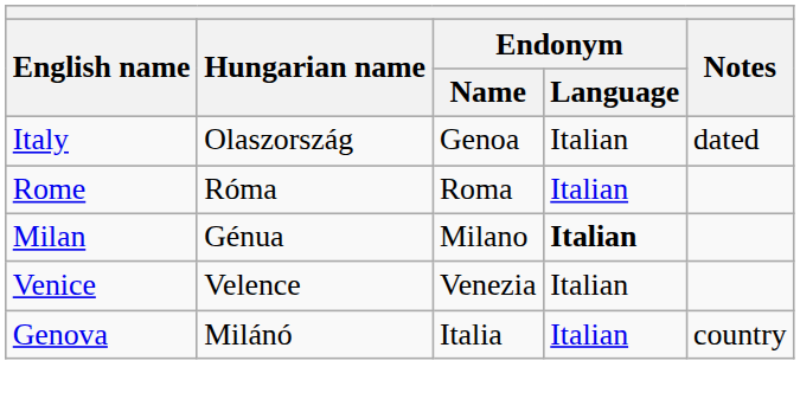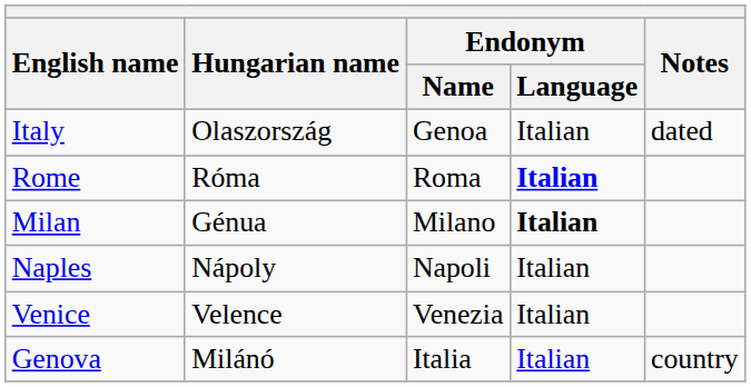 <table class="wikitable sortable">
 <tr>
 <th colspan="5"></th>
 </tr>
 <tr>
 <th rowspan="2">English name</th>
 <th rowspan="2">Hungarian name</th>
 <th colspan="2">Endonym</th>
 <th rowspan="2">Notes</th>
 </tr>
 <tr>
 <th>Name</th>
 <th>Language</th>
 </tr>
 <tr>
 <td><a href='#'>Italy</a></td>
 <td>Olaszország</td>
 <td>Genoa</td>
 <td>Italian</td>
 <td>dated</td>
 </tr>
 <tr>
 <td><a href='#'>Rome</a></td>
 <td>Róma</td>
 <td>Roma</td>
-<td><a href='#'>Italian</a></td>
+<td><strong><a href='#'>Italian</a></strong></td>
 <td></td>
 </tr>
 <tr>
 <td><a href='#'>Milan</a></td>
 <td>Génua</td>
 <td>Milano</td>
 <td><strong>Italian</strong></td>
+<td></td>
+</tr>
+<tr>
+<td><a href='#'>Naples</a></td>
+<td>Nápoly</td>
+<td>Napoli</td>
+<td>Italian</td>
 <td></td>
 </tr>
 <tr>
 <td><a href='#'>Venice</a></td>
 <td>Velence</td>
 <td>Venezia</td>
 <td>Italian</td>
 <td></td>
 </tr>
 <tr>
 <td><a href='#'>Genova</a></td>
 <td>Milánó</td>
 <td>Italia</td>
 <td><a href='#'>Italian</a></td>
 <td>country</td>
 </tr>
 </table>
